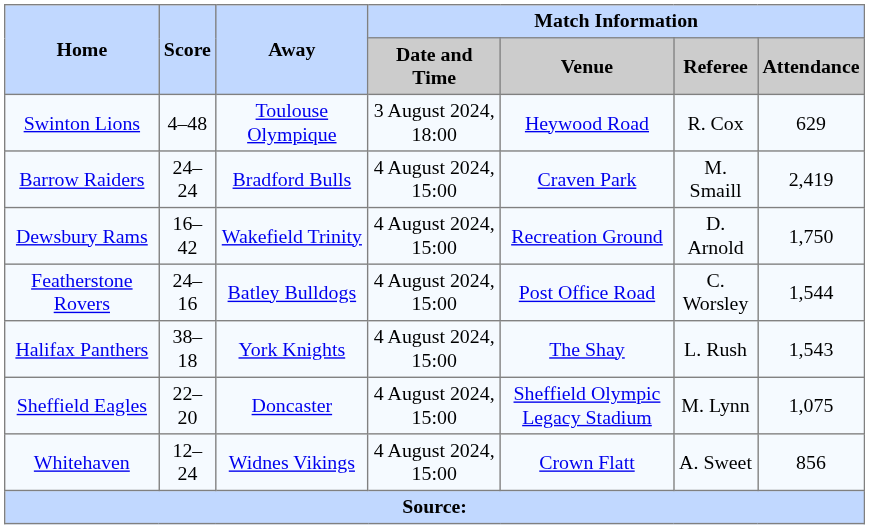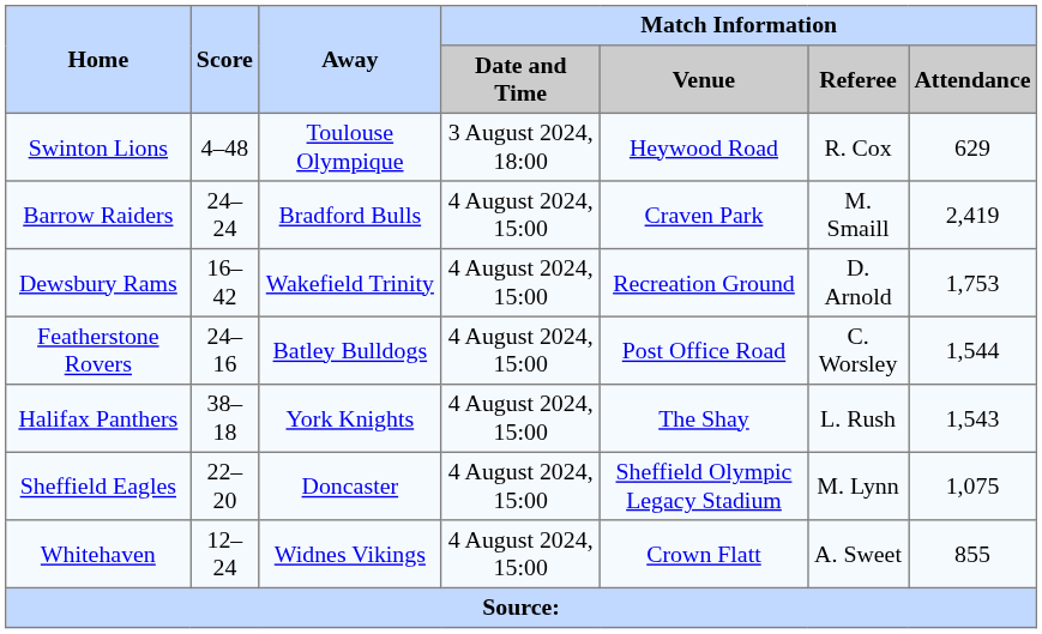 <table border=1 style="border-collapse:collapse; font-size:90%; text-align:center;" cellpadding=3 cellspacing=0 width=100%>
 <tr bgcolor=#C1D8FF>
 <th scope="col" rowspan=2 width=19%>Home</th>
 <th scope="col" rowspan=2 width=6%>Score</th>
 <th scope="col" rowspan=2 width=19%>Away</th>
 <th colspan=6>Match Information</th>
 </tr>
 <tr bgcolor=#CCCCCC>
 <th scope="col" width=17%>Date and Time</th>
 <th scope="col" width=22%>Venue</th>
 <th scope="col" width=10%>Referee</th>
 <th scope="col" width=7%>Attendance</th>
 </tr>
 <tr bgcolor=#F5FAFF>
 <td> <a href='#'>Swinton Lions</a></td>
 <td>4–48</td>
 <td> <a href='#'>Toulouse Olympique</a></td>
 <td>3 August 2024, 18:00</td>
 <td><a href='#'>Heywood Road</a></td>
 <td>R. Cox</td>
 <td>629</td>
 </tr>
 <tr bgcolor=#F5FAFF>
 <td> <a href='#'>Barrow Raiders</a></td>
 <td>24–24</td>
 <td> <a href='#'>Bradford Bulls</a></td>
 <td>4 August 2024, 15:00</td>
 <td><a href='#'>Craven Park</a></td>
 <td>M. Smaill</td>
 <td>2,419</td>
 </tr>
 <tr bgcolor=#F5FAFF>
 <td> <a href='#'>Dewsbury Rams</a></td>
 <td>16–42</td>
 <td> <a href='#'>Wakefield Trinity</a></td>
 <td>4 August 2024, 15:00</td>
 <td><a href='#'>Recreation Ground</a></td>
 <td>D. Arnold</td>
-<td>1,750</td>
+<td>1,753</td>
 </tr>
 <tr bgcolor=#F5FAFF>
 <td> <a href='#'>Featherstone Rovers</a></td>
 <td>24–16</td>
 <td> <a href='#'>Batley Bulldogs</a></td>
 <td>4 August 2024, 15:00</td>
 <td><a href='#'>Post Office Road</a></td>
 <td>C. Worsley</td>
 <td>1,544</td>
 </tr>
 <tr bgcolor=#F5FAFF>
 <td> <a href='#'>Halifax Panthers</a></td>
 <td>38–18</td>
 <td> <a href='#'>York Knights</a></td>
 <td>4 August 2024, 15:00</td>
 <td><a href='#'>The Shay</a></td>
 <td>L. Rush</td>
 <td>1,543</td>
 </tr>
 <tr bgcolor=#F5FAFF>
 <td> <a href='#'>Sheffield Eagles</a></td>
 <td>22–20</td>
 <td> <a href='#'>Doncaster</a></td>
 <td>4 August 2024, 15:00</td>
 <td><a href='#'>Sheffield Olympic Legacy Stadium</a></td>
 <td>M. Lynn</td>
 <td>1,075</td>
 </tr>
 <tr bgcolor=#F5FAFF>
 <td> <a href='#'>Whitehaven</a></td>
 <td>12–24</td>
 <td> <a href='#'>Widnes Vikings</a></td>
 <td>4 August 2024, 15:00</td>
 <td><a href='#'>Crown Flatt</a></td>
 <td>A. Sweet</td>
-<td>856</td>
+<td>855</td>
 </tr>
 <tr style="background:#c1d8ff;">
 <th colspan=7>Source:</th>
 </tr>
 </table>
